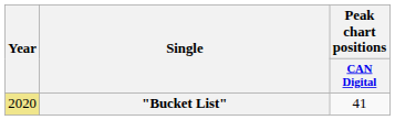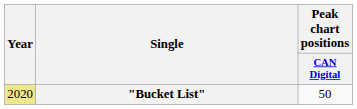 <table class="wikitable plainrowheaders">
 <tr>
 <th rowspan="2">Year</th>
 <th rowspan ="2" style="width:20em;">Single</th>
 <th colspan="1">Peak chart<br>positions</th>
 </tr>
 <tr style="font-size:smaller;">
 <th style="width:3.5em;"><a href='#'>CAN <br>Digital</a><br></th>
 </tr>
 <tr>
 <td style="background: khaki;">2020</td>
 <th scope="row">"Bucket List"</th>
-<td align="center">41</td>
+<td align="center">50</td>
 </tr>
 </table>
